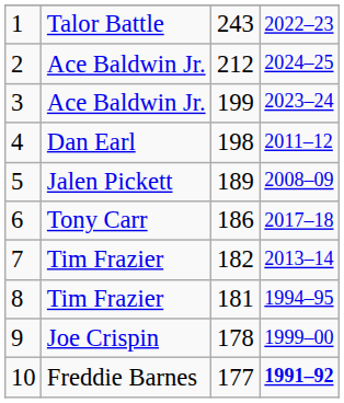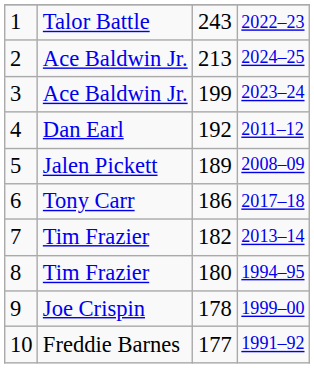 <table class="wikitable">
 <tr>
 </tr>
 <tr>
 <td>1</td>
 <td><a href='#'>Talor Battle</a></td>
 <td>243</td>
 <td style="font-size:80%;"><a href='#'>2022–23</a></td>
 </tr>
 <tr>
 <td>2</td>
 <td><a href='#'>Ace Baldwin Jr.</a></td>
-<td>212</td>
+<td>213</td>
 <td style="font-size:80%;"><a href='#'>2024–25</a></td>
 </tr>
 <tr>
 <td>3</td>
 <td><a href='#'>Ace Baldwin Jr.</a></td>
 <td>199</td>
 <td style="font-size:80%;"><a href='#'>2023–24</a></td>
 </tr>
 <tr>
 <td>4</td>
 <td><a href='#'>Dan Earl</a></td>
-<td>198</td>
+<td>192</td>
 <td style="font-size:80%;"><a href='#'>2011–12</a></td>
 </tr>
 <tr>
 <td>5</td>
 <td><a href='#'>Jalen Pickett</a></td>
 <td>189</td>
 <td style="font-size:80%;"><a href='#'>2008–09</a></td>
 </tr>
 <tr>
 <td>6</td>
 <td><a href='#'>Tony Carr</a></td>
 <td>186</td>
 <td style="font-size:80%;"><a href='#'>2017–18</a></td>
 </tr>
 <tr>
 <td>7</td>
 <td><a href='#'>Tim Frazier</a></td>
 <td>182</td>
 <td style="font-size:80%;"><a href='#'>2013–14</a></td>
 </tr>
 <tr>
 <td>8</td>
 <td><a href='#'>Tim Frazier</a></td>
-<td>181</td>
+<td>180</td>
 <td style="font-size:80%;"><a href='#'>1994–95</a></td>
 </tr>
 <tr>
 <td>9</td>
 <td><a href='#'>Joe Crispin</a></td>
 <td>178</td>
 <td style="font-size:80%;"><a href='#'>1999–00</a></td>
 </tr>
 <tr>
 <td>10</td>
 <td>Freddie Barnes</td>
 <td>177</td>
-<td style="font-size:80%;"><strong><a href='#'>1991–92</a></strong></td>
+<td style="font-size:80%;"><a href='#'>1991–92</a></td>
 </tr>
 </table>
